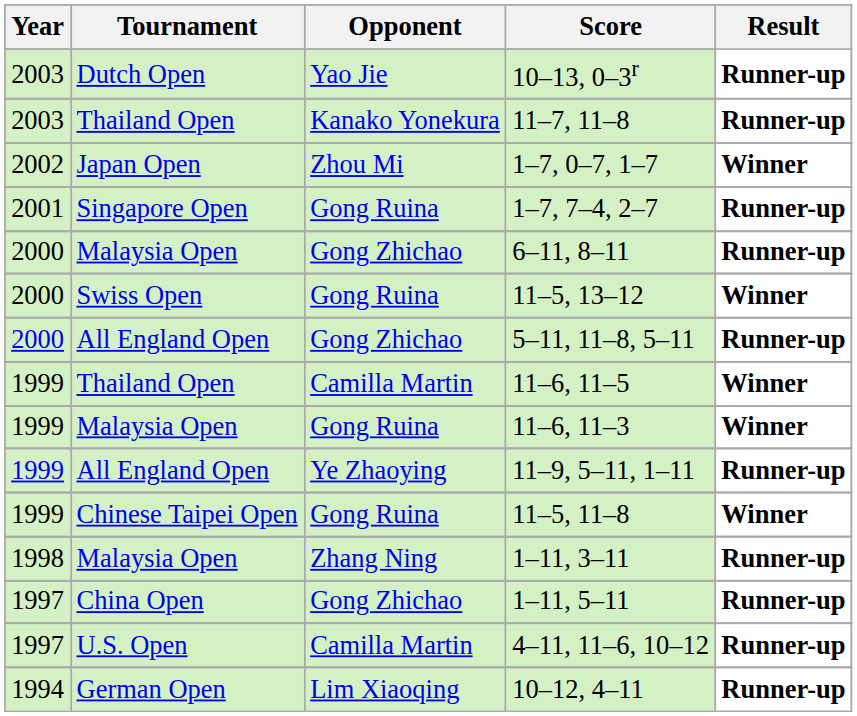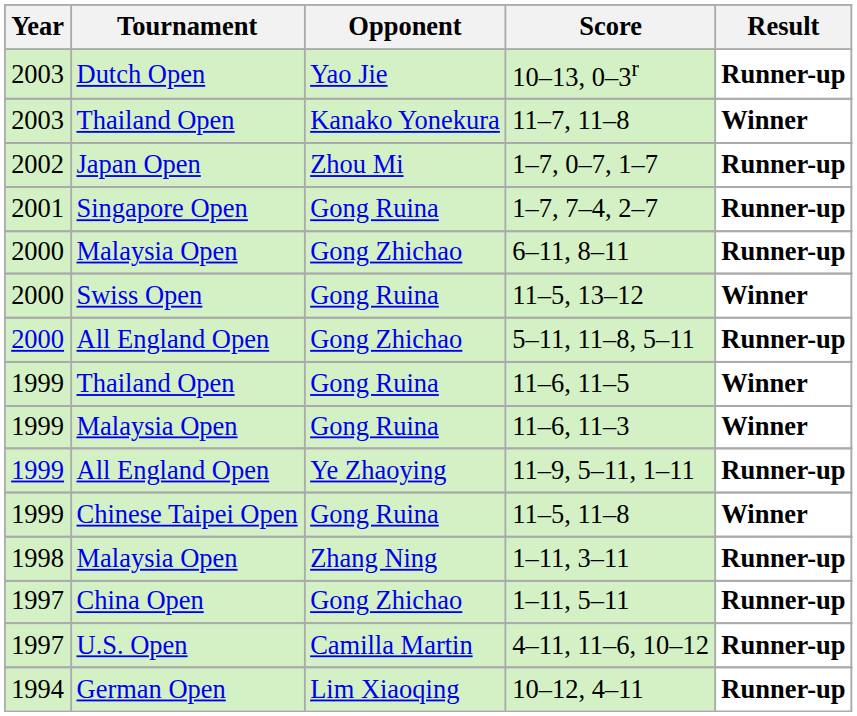 <table class="sortable wikitable" style="font-size: 90%;">
 <tr>
 <th>Year</th>
 <th>Tournament</th>
 <th>Opponent</th>
 <th>Score</th>
 <th>Result</th>
 </tr>
 <tr style="background:#D4F1C5">
 <td align="center">2003</td>
 <td align="left"><a href='#'>Dutch Open</a></td>
 <td align="left"> <a href='#'>Yao Jie</a></td>
 <td align="left">10–13, 0–3<sup>r</sup></td>
 <td style="text-align:left; background:white"> <strong>Runner-up</strong></td>
 </tr>
 <tr>
 </tr>
 <tr style="background:#D4F1C5">
 <td align="center">2003</td>
 <td align="left"><a href='#'>Thailand Open</a></td>
 <td align="left"> <a href='#'>Kanako Yonekura</a></td>
 <td align="left">11–7, 11–8</td>
-<td style="text-align:left; background:white"> <strong>Runner-up</strong></td>
+<td style="text-align:left; background:white"> <strong>Winner</strong></td>
 </tr>
 <tr>
 </tr>
 <tr style="background:#D4F1C5">
 <td align="center">2002</td>
 <td align="left"><a href='#'>Japan Open</a></td>
 <td align="left"> <a href='#'>Zhou Mi</a></td>
 <td align="left">1–7, 0–7, 1–7</td>
-<td style="text-align:left; background:white"> <strong>Winner</strong></td>
+<td style="text-align:left; background:white"> <strong>Runner-up</strong></td>
 </tr>
 <tr>
 </tr>
 <tr style="background:#D4F1C5">
 <td align="center">2001</td>
 <td align="left"><a href='#'>Singapore Open</a></td>
 <td align="left"> <a href='#'>Gong Ruina</a></td>
 <td align="left">1–7, 7–4, 2–7</td>
 <td style="text-align:left; background:white"> <strong>Runner-up</strong></td>
 </tr>
 <tr>
 </tr>
 <tr style="background:#D4F1C5">
 <td align="center">2000</td>
 <td align="left"><a href='#'>Malaysia Open</a></td>
 <td align="left"> <a href='#'>Gong Zhichao</a></td>
 <td align="left">6–11, 8–11</td>
 <td style="text-align:left; background:white"> <strong>Runner-up</strong></td>
 </tr>
 <tr>
 </tr>
 <tr style="background:#D4F1C5">
 <td align="center">2000</td>
 <td align="left"><a href='#'>Swiss Open</a></td>
 <td align="left"> <a href='#'>Gong Ruina</a></td>
 <td align="left">11–5, 13–12</td>
 <td style="text-align:left; background:white"> <strong>Winner</strong></td>
 </tr>
 <tr>
 </tr>
 <tr style="background:#D4F1C5">
 <td align="center"><a href='#'>2000</a></td>
 <td align="left"><a href='#'>All England Open</a></td>
 <td align="left"> <a href='#'>Gong Zhichao</a></td>
 <td align="left">5–11, 11–8, 5–11</td>
 <td style="text-align:left; background:white"> <strong>Runner-up</strong></td>
 </tr>
 <tr>
 </tr>
 <tr style="background:#D4F1C5">
 <td align="center">1999</td>
 <td align="left"><a href='#'>Thailand Open</a></td>
-<td align="left"> <a href='#'>Camilla Martin</a></td>
+<td align="left"> <a href='#'>Gong Ruina</a></td>
 <td align="left">11–6, 11–5</td>
 <td style="text-align:left; background:white"> <strong>Winner</strong></td>
 </tr>
 <tr>
 </tr>
 <tr style="background:#D4F1C5">
 <td align="center">1999</td>
 <td align="left"><a href='#'>Malaysia Open</a></td>
 <td align="left"> <a href='#'>Gong Ruina</a></td>
 <td align="left">11–6, 11–3</td>
 <td style="text-align:left; background:white"> <strong>Winner</strong></td>
 </tr>
 <tr>
 </tr>
 <tr style="background:#D4F1C5">
 <td align="center"><a href='#'>1999</a></td>
 <td align="left"><a href='#'>All England Open</a></td>
 <td align="left"> <a href='#'>Ye Zhaoying</a></td>
 <td align="left">11–9, 5–11, 1–11</td>
 <td style="text-align:left; background:white"> <strong>Runner-up</strong></td>
 </tr>
 <tr>
 </tr>
 <tr style="background:#D4F1C5">
 <td align="center">1999</td>
 <td align="left"><a href='#'>Chinese Taipei Open</a></td>
 <td align="left"> <a href='#'>Gong Ruina</a></td>
 <td align="left">11–5, 11–8</td>
 <td style="text-align:left; background:white"> <strong>Winner</strong></td>
 </tr>
 <tr>
 </tr>
 <tr style="background:#D4F1C5">
 <td align="center">1998</td>
 <td align="left"><a href='#'>Malaysia Open</a></td>
 <td align="left"> <a href='#'>Zhang Ning</a></td>
 <td align="left">1–11, 3–11</td>
 <td style="text-align:left; background:white"> <strong>Runner-up</strong></td>
 </tr>
 <tr>
 </tr>
 <tr style="background:#D4F1C5">
 <td align="center">1997</td>
 <td align="left"><a href='#'>China Open</a></td>
 <td align="left"> <a href='#'>Gong Zhichao</a></td>
 <td align="left">1–11, 5–11</td>
 <td style="text-align:left; background:white"> <strong>Runner-up</strong></td>
 </tr>
 <tr>
 </tr>
 <tr style="background:#D4F1C5">
 <td align="center">1997</td>
 <td align="left"><a href='#'>U.S. Open</a></td>
 <td align="left"> <a href='#'>Camilla Martin</a></td>
 <td align="left">4–11, 11–6, 10–12</td>
 <td style="text-align:left; background:white"> <strong>Runner-up</strong></td>
 </tr>
 <tr>
 </tr>
 <tr style="background:#D4F1C5">
 <td align="center">1994</td>
 <td align="left"><a href='#'>German Open</a></td>
 <td align="left"> <a href='#'>Lim Xiaoqing</a></td>
 <td align="left">10–12, 4–11</td>
 <td style="text-align:left; background:white"> <strong>Runner-up</strong></td>
 </tr>
 </table>
